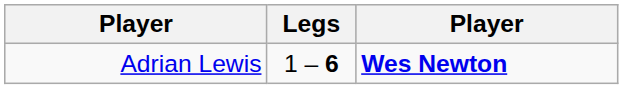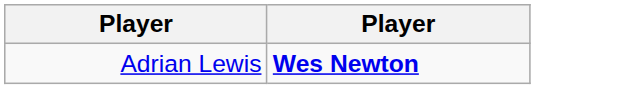 <table class=wikitable style="text-align:center">
 <tr>
 <th width=163>Player</th>
-<th width=50>Legs</th>
 <th width=163>Player</th>
 </tr>
 <tr align=left>
 <td align=right><a href='#'>Adrian Lewis</a> </td>
-<td align=center>1 – <strong>6</strong></td>
 <td> <strong><a href='#'>Wes Newton</a></strong></td>
 </tr>
 </table>
